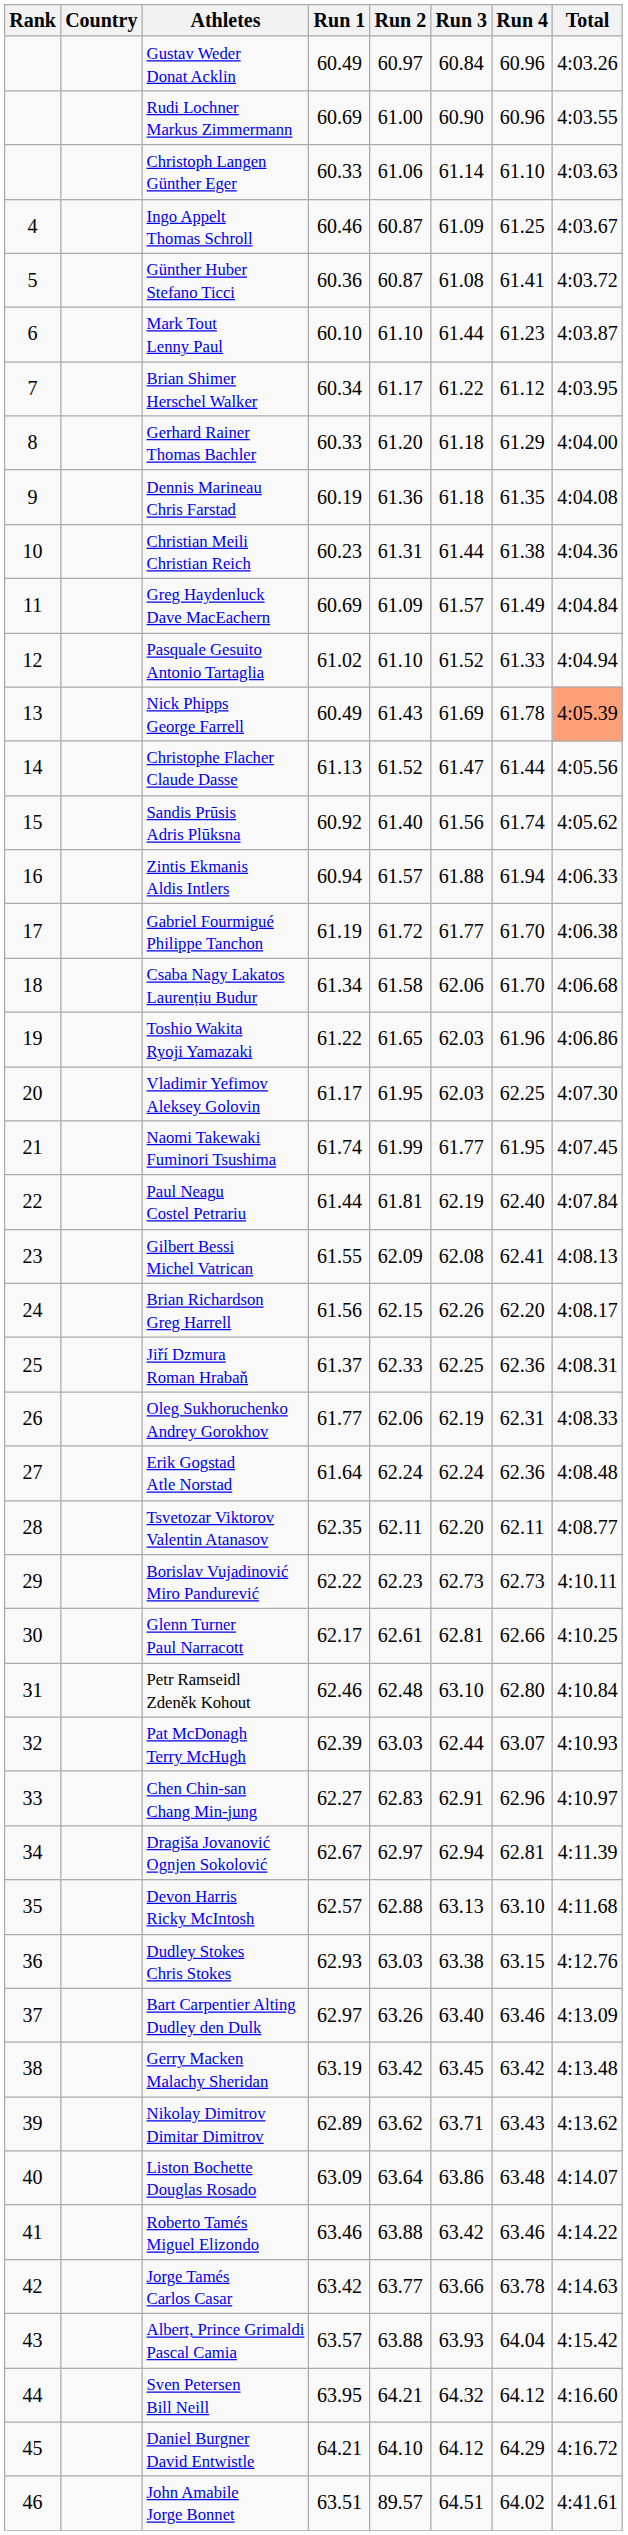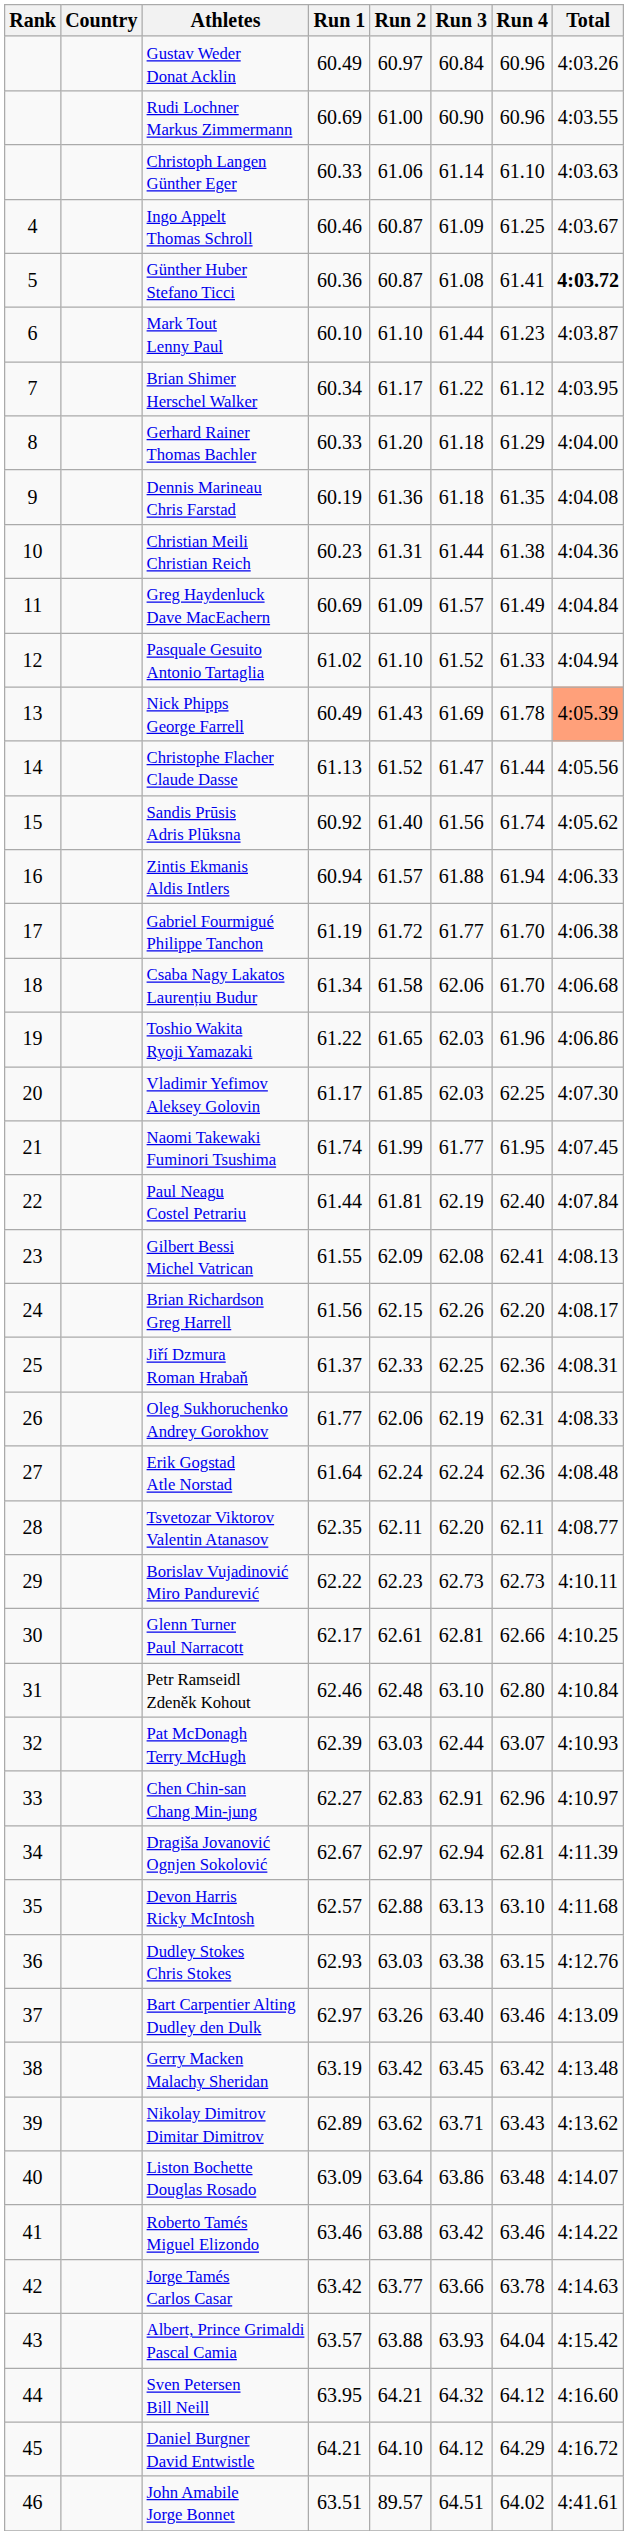 <table class="wikitable sortable" style="text-align:center">
 <tr>
 <th>Rank</th>
 <th>Country</th>
 <th>Athletes</th>
 <th>Run 1</th>
 <th>Run 2</th>
 <th>Run 3</th>
 <th>Run 4</th>
 <th>Total</th>
 </tr>
 <tr>
 <td></td>
 <td align=left></td>
 <td align=left><small> <a href='#'>Gustav Weder</a> <br> <a href='#'>Donat Acklin</a> </small></td>
 <td>60.49</td>
 <td>60.97</td>
 <td>60.84</td>
 <td>60.96</td>
 <td>4:03.26</td>
 </tr>
 <tr>
 <td></td>
 <td align=left></td>
 <td align=left><small> <a href='#'>Rudi Lochner</a> <br> <a href='#'>Markus Zimmermann</a></small></td>
 <td>60.69</td>
 <td>61.00</td>
 <td>60.90</td>
 <td>60.96</td>
 <td>4:03.55</td>
 </tr>
 <tr>
 <td></td>
 <td align=left></td>
 <td align=left><small> <a href='#'>Christoph Langen</a> <br> <a href='#'>Günther Eger</a></small></td>
 <td>60.33</td>
 <td>61.06</td>
 <td>61.14</td>
 <td>61.10</td>
 <td>4:03.63</td>
 </tr>
 <tr>
 <td>4</td>
 <td align=left></td>
 <td align=left><small> <a href='#'>Ingo Appelt</a> <br> <a href='#'>Thomas Schroll</a></small></td>
 <td>60.46</td>
 <td>60.87</td>
 <td>61.09</td>
 <td>61.25</td>
 <td>4:03.67</td>
 </tr>
 <tr>
 <td>5</td>
 <td align=left></td>
 <td align=left><small> <a href='#'>Günther Huber</a> <br> <a href='#'>Stefano Ticci</a></small></td>
 <td>60.36</td>
 <td>60.87</td>
 <td>61.08</td>
 <td>61.41</td>
-<td>4:03.72</td>
+<td><strong>4:03.72</strong></td>
 </tr>
 <tr>
 <td>6</td>
 <td align=left></td>
 <td align=left><small> <a href='#'>Mark Tout</a> <br> <a href='#'>Lenny Paul</a> </small></td>
 <td>60.10</td>
 <td>61.10</td>
 <td>61.44</td>
 <td>61.23</td>
 <td>4:03.87</td>
 </tr>
 <tr>
 <td>7</td>
 <td align=left></td>
 <td align=left><small> <a href='#'>Brian Shimer</a> <br> <a href='#'>Herschel Walker</a></small></td>
 <td>60.34</td>
 <td>61.17</td>
 <td>61.22</td>
 <td>61.12</td>
 <td>4:03.95</td>
 </tr>
 <tr>
 <td>8</td>
 <td align=left></td>
 <td align=left><small> <a href='#'>Gerhard Rainer</a> <br> <a href='#'>Thomas Bachler</a> </small></td>
 <td>60.33</td>
 <td>61.20</td>
 <td>61.18</td>
 <td>61.29</td>
 <td>4:04.00</td>
 </tr>
 <tr>
 <td>9</td>
 <td align=left></td>
 <td align=left><small> <a href='#'>Dennis Marineau</a> <br> <a href='#'>Chris Farstad</a></small></td>
 <td>60.19</td>
 <td>61.36</td>
 <td>61.18</td>
 <td>61.35</td>
 <td>4:04.08</td>
 </tr>
 <tr>
 <td>10</td>
 <td align=left></td>
 <td align=left><small> <a href='#'>Christian Meili</a> <br> <a href='#'>Christian Reich</a> </small></td>
 <td>60.23</td>
 <td>61.31</td>
 <td>61.44</td>
 <td>61.38</td>
 <td>4:04.36</td>
 </tr>
 <tr>
 <td>11</td>
 <td align=left></td>
 <td align=left><small> <a href='#'>Greg Haydenluck</a> <br> <a href='#'>Dave MacEachern</a> </small></td>
 <td>60.69</td>
 <td>61.09</td>
 <td>61.57</td>
 <td>61.49</td>
 <td>4:04.84</td>
 </tr>
 <tr>
 <td>12</td>
 <td align=left></td>
 <td align=left><small> <a href='#'>Pasquale Gesuito</a> <br> <a href='#'>Antonio Tartaglia</a> </small></td>
 <td>61.02</td>
 <td>61.10</td>
 <td>61.52</td>
 <td>61.33</td>
 <td>4:04.94</td>
 </tr>
 <tr>
 <td>13</td>
 <td align=left></td>
 <td align=left><small> <a href='#'>Nick Phipps</a> <br> <a href='#'>George Farrell</a></small></td>
 <td>60.49</td>
 <td>61.43</td>
 <td>61.69</td>
 <td>61.78</td>
 <td style="background: lightsalmon;">4:05.39</td>
 </tr>
 <tr>
 <td>14</td>
 <td align=left></td>
 <td align=left><small> <a href='#'>Christophe Flacher</a> <br> <a href='#'>Claude Dasse</a> </small></td>
 <td>61.13</td>
 <td>61.52</td>
 <td>61.47</td>
 <td>61.44</td>
 <td>4:05.56</td>
 </tr>
 <tr>
 <td>15</td>
 <td align=left></td>
 <td align=left><small> <a href='#'>Sandis Prūsis</a> <br> <a href='#'>Adris Plūksna</a> </small></td>
 <td>60.92</td>
 <td>61.40</td>
 <td>61.56</td>
 <td>61.74</td>
 <td>4:05.62</td>
 </tr>
 <tr>
 <td>16</td>
 <td align=left></td>
 <td align=left><small> <a href='#'>Zintis Ekmanis</a> <br> <a href='#'>Aldis Intlers</a></small></td>
 <td>60.94</td>
 <td>61.57</td>
 <td>61.88</td>
 <td>61.94</td>
 <td>4:06.33</td>
 </tr>
 <tr>
 <td>17</td>
 <td align=left></td>
 <td align=left><small> <a href='#'>Gabriel Fourmigué</a> <br> <a href='#'>Philippe Tanchon</a> </small></td>
 <td>61.19</td>
 <td>61.72</td>
 <td>61.77</td>
 <td>61.70</td>
 <td>4:06.38</td>
 </tr>
 <tr>
 <td>18</td>
 <td align=left></td>
 <td align=left><small> <a href='#'>Csaba Nagy Lakatos</a> <br> <a href='#'>Laurențiu Budur</a></small></td>
 <td>61.34</td>
 <td>61.58</td>
 <td>62.06</td>
 <td>61.70</td>
 <td>4:06.68</td>
 </tr>
 <tr>
 <td>19</td>
 <td align=left></td>
 <td align=left><small> <a href='#'>Toshio Wakita</a> <br> <a href='#'>Ryoji Yamazaki</a> </small></td>
 <td>61.22</td>
 <td>61.65</td>
 <td>62.03</td>
 <td>61.96</td>
 <td>4:06.86</td>
 </tr>
 <tr>
 <td>20</td>
 <td align=left></td>
 <td align=left><small> <a href='#'>Vladimir Yefimov</a> <br> <a href='#'>Aleksey Golovin</a></small></td>
 <td>61.17</td>
-<td>61.95</td>
+<td>61.85</td>
 <td>62.03</td>
 <td>62.25</td>
 <td>4:07.30</td>
 </tr>
 <tr>
 <td>21</td>
 <td align=left></td>
 <td align=left><small> <a href='#'>Naomi Takewaki</a> <br> <a href='#'>Fuminori Tsushima</a> </small></td>
 <td>61.74</td>
 <td>61.99</td>
 <td>61.77</td>
 <td>61.95</td>
 <td>4:07.45</td>
 </tr>
 <tr>
 <td>22</td>
 <td align=left></td>
 <td align=left><small> <a href='#'>Paul Neagu</a> <br> <a href='#'>Costel Petrariu</a></small></td>
 <td>61.44</td>
 <td>61.81</td>
 <td>62.19</td>
 <td>62.40</td>
 <td>4:07.84</td>
 </tr>
 <tr>
 <td>23</td>
 <td align=left></td>
 <td align=left><small> <a href='#'>Gilbert Bessi</a> <br> <a href='#'>Michel Vatrican</a></small></td>
 <td>61.55</td>
 <td>62.09</td>
 <td>62.08</td>
 <td>62.41</td>
 <td>4:08.13</td>
 </tr>
 <tr>
 <td>24</td>
 <td align=left></td>
 <td align=left><small> <a href='#'>Brian Richardson</a> <br> <a href='#'>Greg Harrell</a></small></td>
 <td>61.56</td>
 <td>62.15</td>
 <td>62.26</td>
 <td>62.20</td>
 <td>4:08.17</td>
 </tr>
 <tr>
 <td>25</td>
 <td align=left></td>
 <td align=left><small> <a href='#'>Jiří Dzmura</a> <br> <a href='#'>Roman Hrabaň</a></small></td>
 <td>61.37</td>
 <td>62.33</td>
 <td>62.25</td>
 <td>62.36</td>
 <td>4:08.31</td>
 </tr>
 <tr>
 <td>26</td>
 <td align=left></td>
 <td align=left><small> <a href='#'>Oleg Sukhoruchenko</a> <br> <a href='#'>Andrey Gorokhov</a></small></td>
 <td>61.77</td>
 <td>62.06</td>
 <td>62.19</td>
 <td>62.31</td>
 <td>4:08.33</td>
 </tr>
 <tr>
 <td>27</td>
 <td align=left></td>
 <td align=left><small> <a href='#'>Erik Gogstad</a> <br> <a href='#'>Atle Norstad</a> </small></td>
 <td>61.64</td>
 <td>62.24</td>
 <td>62.24</td>
 <td>62.36</td>
 <td>4:08.48</td>
 </tr>
 <tr>
 <td>28</td>
 <td align=left></td>
 <td align=left><small> <a href='#'>Tsvetozar Viktorov</a> <br> <a href='#'>Valentin Atanasov</a></small></td>
 <td>62.35</td>
 <td>62.11</td>
 <td>62.20</td>
 <td>62.11</td>
 <td>4:08.77</td>
 </tr>
 <tr>
 <td>29</td>
 <td align=left></td>
 <td align=left><small> <a href='#'>Borislav Vujadinović</a> <br> <a href='#'>Miro Pandurević</a> </small></td>
 <td>62.22</td>
 <td>62.23</td>
 <td>62.73</td>
 <td>62.73</td>
 <td>4:10.11</td>
 </tr>
 <tr>
 <td>30</td>
 <td align=left></td>
 <td align=left><small> <a href='#'>Glenn Turner</a> <br> <a href='#'>Paul Narracott</a> </small></td>
 <td>62.17</td>
 <td>62.61</td>
 <td>62.81</td>
 <td>62.66</td>
 <td>4:10.25</td>
 </tr>
 <tr>
 <td>31</td>
 <td align=left></td>
 <td align=left><small> Petr Ramseidl <br> Zdeněk Kohout</small></td>
 <td>62.46</td>
 <td>62.48</td>
 <td>63.10</td>
 <td>62.80</td>
 <td>4:10.84</td>
 </tr>
 <tr>
 <td>32</td>
 <td align=left></td>
 <td align=left><small> <a href='#'>Pat McDonagh</a> <br> <a href='#'>Terry McHugh</a></small></td>
 <td>62.39</td>
 <td>63.03</td>
 <td>62.44</td>
 <td>63.07</td>
 <td>4:10.93</td>
 </tr>
 <tr>
 <td>33</td>
 <td align=left></td>
 <td align=left><small> <a href='#'>Chen Chin-san</a> <br> <a href='#'>Chang Min-jung</a> </small></td>
 <td>62.27</td>
 <td>62.83</td>
 <td>62.91</td>
 <td>62.96</td>
 <td>4:10.97</td>
 </tr>
 <tr>
 <td>34</td>
 <td align=left></td>
 <td align=left><small> <a href='#'>Dragiša Jovanović</a> <br> <a href='#'>Ognjen Sokolović</a></small></td>
 <td>62.67</td>
 <td>62.97</td>
 <td>62.94</td>
 <td>62.81</td>
 <td>4:11.39</td>
 </tr>
 <tr>
 <td>35</td>
 <td align=left></td>
 <td align=left><small> <a href='#'>Devon Harris</a> <br> <a href='#'>Ricky McIntosh</a> </small></td>
 <td>62.57</td>
 <td>62.88</td>
 <td>63.13</td>
 <td>63.10</td>
 <td>4:11.68</td>
 </tr>
 <tr>
 <td>36</td>
 <td align=left></td>
 <td align=left><small> <a href='#'>Dudley Stokes</a> <br> <a href='#'>Chris Stokes</a></small></td>
 <td>62.93</td>
 <td>63.03</td>
 <td>63.38</td>
 <td>63.15</td>
 <td>4:12.76</td>
 </tr>
 <tr>
 <td>37</td>
 <td align=left></td>
 <td align=left><small> <a href='#'>Bart Carpentier Alting</a> <br> <a href='#'>Dudley den Dulk</a></small></td>
 <td>62.97</td>
 <td>63.26</td>
 <td>63.40</td>
 <td>63.46</td>
 <td>4:13.09</td>
 </tr>
 <tr>
 <td>38</td>
 <td align=left></td>
 <td align=left><small> <a href='#'>Gerry Macken</a> <br> <a href='#'>Malachy Sheridan</a> </small></td>
 <td>63.19</td>
 <td>63.42</td>
 <td>63.45</td>
 <td>63.42</td>
 <td>4:13.48</td>
 </tr>
 <tr>
 <td>39</td>
 <td align=left></td>
 <td align=left><small> <a href='#'>Nikolay Dimitrov</a> <br> <a href='#'>Dimitar Dimitrov</a></small></td>
 <td>62.89</td>
 <td>63.62</td>
 <td>63.71</td>
 <td>63.43</td>
 <td>4:13.62</td>
 </tr>
 <tr>
 <td>40</td>
 <td align=left></td>
 <td align=left><small> <a href='#'>Liston Bochette</a> <br> <a href='#'>Douglas Rosado</a> </small></td>
 <td>63.09</td>
 <td>63.64</td>
 <td>63.86</td>
 <td>63.48</td>
 <td>4:14.07</td>
 </tr>
 <tr>
 <td>41</td>
 <td align=left></td>
 <td align=left><small> <a href='#'>Roberto Tamés</a> <br> <a href='#'>Miguel Elizondo</a> </small></td>
 <td>63.46</td>
 <td>63.88</td>
 <td>63.42</td>
 <td>63.46</td>
 <td>4:14.22</td>
 </tr>
 <tr>
 <td>42</td>
 <td align=left></td>
 <td align=left><small> <a href='#'>Jorge Tamés</a> <br> <a href='#'>Carlos Casar</a> </small></td>
 <td>63.42</td>
 <td>63.77</td>
 <td>63.66</td>
 <td>63.78</td>
 <td>4:14.63</td>
 </tr>
 <tr>
 <td>43</td>
 <td align=left></td>
 <td align=left><small> <a href='#'>Albert, Prince Grimaldi</a> <br> <a href='#'>Pascal Camia</a></small></td>
 <td>63.57</td>
 <td>63.88</td>
 <td>63.93</td>
 <td>64.04</td>
 <td>4:15.42</td>
 </tr>
 <tr>
 <td>44</td>
 <td align=left></td>
 <td align=left><small> <a href='#'>Sven Petersen</a> <br> <a href='#'>Bill Neill</a> </small></td>
 <td>63.95</td>
 <td>64.21</td>
 <td>64.32</td>
 <td>64.12</td>
 <td>4:16.60</td>
 </tr>
 <tr>
 <td>45</td>
 <td align=left></td>
 <td align=left><small> <a href='#'>Daniel Burgner</a> <br> <a href='#'>David Entwistle</a> </small></td>
 <td>64.21</td>
 <td>64.10</td>
 <td>64.12</td>
 <td>64.29</td>
 <td>4:16.72</td>
 </tr>
 <tr>
 <td>46</td>
 <td align=left></td>
 <td align=left><small> <a href='#'>John Amabile</a> <br> <a href='#'>Jorge Bonnet</a></small></td>
 <td>63.51</td>
 <td>89.57</td>
 <td>64.51</td>
 <td>64.02</td>
 <td>4:41.61</td>
 </tr>
 </table>
